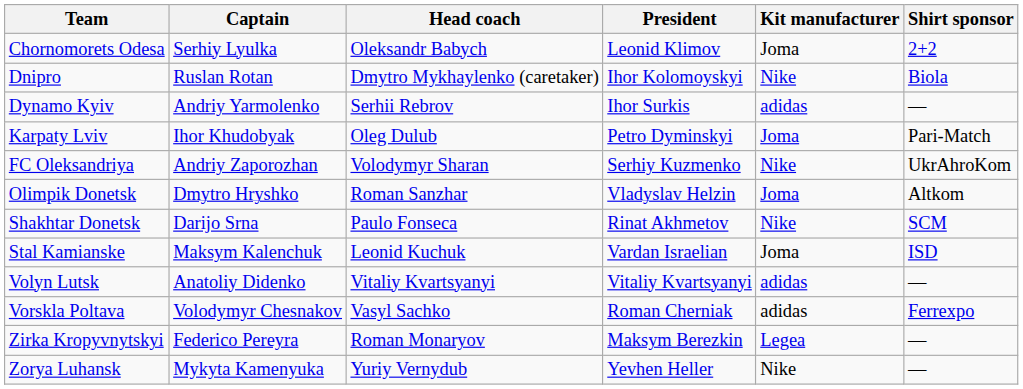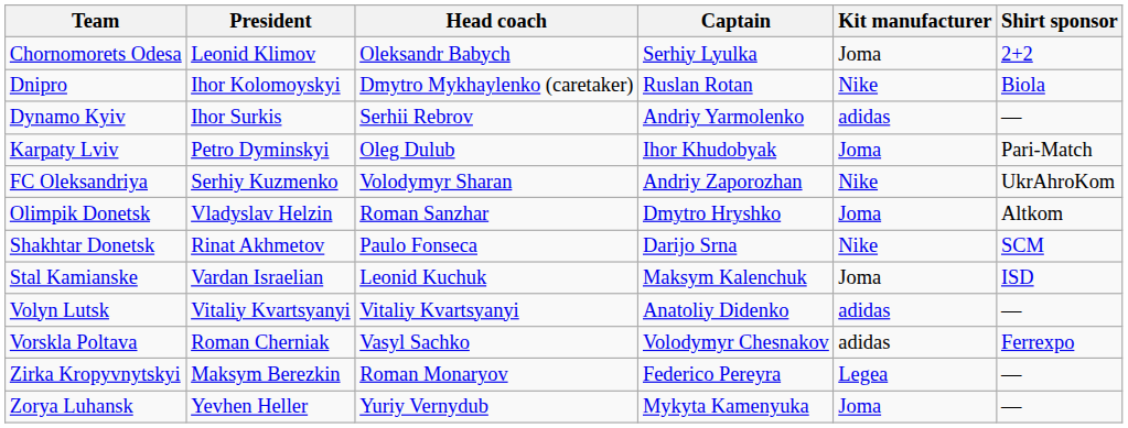 <table class="wikitable sortable" style="text-align:left;">
 <tr>
 <th>Team</th>
+<th>President</th>
+<th>Head coach</th>
 <th>Captain</th>
-<th>Head coach</th>
-<th>President</th>
 <th>Kit manufacturer</th>
 <th>Shirt sponsor</th>
 </tr>
 <tr>
 <td><a href='#'>Chornomorets Odesa</a></td>
+<td><a href='#'>Leonid Klimov</a></td>
+<td> <a href='#'>Oleksandr Babych</a></td>
 <td> <a href='#'>Serhiy Lyulka</a></td>
-<td> <a href='#'>Oleksandr Babych</a></td>
-<td><a href='#'>Leonid Klimov</a></td>
 <td>Joma</td>
 <td><a href='#'>2+2</a></td>
 </tr>
 <tr>
 <td><a href='#'>Dnipro</a></td>
+<td><a href='#'>Ihor Kolomoyskyi</a></td>
+<td> <a href='#'>Dmytro Mykhaylenko</a> (caretaker)</td>
 <td> <a href='#'>Ruslan Rotan</a></td>
-<td> <a href='#'>Dmytro Mykhaylenko</a> (caretaker)</td>
-<td><a href='#'>Ihor Kolomoyskyi</a></td>
 <td><a href='#'>Nike</a></td>
 <td><a href='#'>Biola</a></td>
 </tr>
 <tr>
 <td><a href='#'>Dynamo Kyiv</a></td>
+<td><a href='#'>Ihor Surkis</a></td>
+<td> <a href='#'>Serhii Rebrov</a></td>
 <td> <a href='#'>Andriy Yarmolenko</a></td>
-<td> <a href='#'>Serhii Rebrov</a></td>
-<td><a href='#'>Ihor Surkis</a></td>
 <td><a href='#'>adidas</a></td>
 <td>— </td>
 </tr>
 <tr>
 <td><a href='#'>Karpaty Lviv</a></td>
+<td><a href='#'>Petro Dyminskyi</a></td>
+<td> <a href='#'>Oleg Dulub</a></td>
 <td> <a href='#'>Ihor Khudobyak</a></td>
-<td> <a href='#'>Oleg Dulub</a></td>
-<td><a href='#'>Petro Dyminskyi</a></td>
 <td><a href='#'>Joma</a></td>
 <td>Pari-Match</td>
 </tr>
 <tr>
 <td><a href='#'>FC Oleksandriya</a></td>
+<td><a href='#'>Serhiy Kuzmenko</a></td>
+<td> <a href='#'>Volodymyr Sharan</a></td>
 <td> <a href='#'>Andriy Zaporozhan</a></td>
-<td> <a href='#'>Volodymyr Sharan</a></td>
-<td><a href='#'>Serhiy Kuzmenko</a></td>
 <td><a href='#'>Nike</a></td>
 <td>UkrAhroKom</td>
 </tr>
 <tr>
 <td><a href='#'>Olimpik Donetsk</a></td>
+<td><a href='#'>Vladyslav Helzin</a></td>
+<td> <a href='#'>Roman Sanzhar</a></td>
 <td> <a href='#'>Dmytro Hryshko</a></td>
-<td> <a href='#'>Roman Sanzhar</a></td>
-<td><a href='#'>Vladyslav Helzin</a></td>
 <td><a href='#'>Joma</a></td>
 <td>Altkom</td>
 </tr>
 <tr>
 <td><a href='#'>Shakhtar Donetsk</a></td>
+<td><a href='#'>Rinat Akhmetov</a></td>
+<td> <a href='#'>Paulo Fonseca</a></td>
 <td> <a href='#'>Darijo Srna</a></td>
-<td> <a href='#'>Paulo Fonseca</a></td>
-<td><a href='#'>Rinat Akhmetov</a></td>
 <td><a href='#'>Nike</a></td>
 <td><a href='#'>SCM</a></td>
 </tr>
 <tr>
 <td><a href='#'>Stal Kamianske</a></td>
+<td><a href='#'>Vardan Israelian</a></td>
+<td> <a href='#'>Leonid Kuchuk</a></td>
 <td> <a href='#'>Maksym Kalenchuk</a></td>
-<td> <a href='#'>Leonid Kuchuk</a></td>
-<td><a href='#'>Vardan Israelian</a></td>
 <td>Joma</td>
 <td><a href='#'>ISD</a></td>
 </tr>
 <tr>
 <td><a href='#'>Volyn Lutsk</a></td>
+<td><a href='#'>Vitaliy Kvartsyanyi</a></td>
+<td> <a href='#'>Vitaliy Kvartsyanyi</a></td>
 <td> <a href='#'>Anatoliy Didenko</a></td>
-<td> <a href='#'>Vitaliy Kvartsyanyi</a></td>
-<td><a href='#'>Vitaliy Kvartsyanyi</a></td>
 <td><a href='#'>adidas</a></td>
 <td>—</td>
 </tr>
 <tr>
 <td><a href='#'>Vorskla Poltava</a></td>
+<td><a href='#'>Roman Cherniak</a></td>
+<td> <a href='#'>Vasyl Sachko</a></td>
 <td> <a href='#'>Volodymyr Chesnakov</a></td>
-<td> <a href='#'>Vasyl Sachko</a></td>
-<td><a href='#'>Roman Cherniak</a></td>
 <td>adidas</td>
 <td><a href='#'>Ferrexpo</a></td>
 </tr>
 <tr>
 <td><a href='#'>Zirka Kropyvnytskyi</a></td>
+<td><a href='#'>Maksym Berezkin</a></td>
+<td> <a href='#'>Roman Monaryov</a></td>
 <td> <a href='#'>Federico Pereyra</a></td>
-<td> <a href='#'>Roman Monaryov</a></td>
-<td><a href='#'>Maksym Berezkin</a></td>
 <td><a href='#'>Legea</a></td>
 <td>—</td>
 </tr>
 <tr>
 <td><a href='#'>Zorya Luhansk</a></td>
+<td><a href='#'>Yevhen Heller</a></td>
+<td> <a href='#'>Yuriy Vernydub</a></td>
 <td> <a href='#'>Mykyta Kamenyuka</a></td>
-<td> <a href='#'>Yuriy Vernydub</a></td>
-<td><a href='#'>Yevhen Heller</a></td>
-<td>Nike</td>
+<td><a href='#'>Joma</a></td>
 <td>—</td>
 </tr>
 </table>
